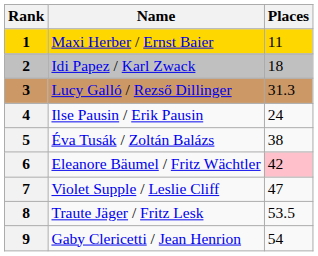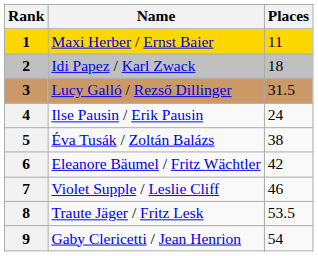 <table class="wikitable">
 <tr>
 <th>Rank</th>
 <th>Name</th>
 <th>Places</th>
 </tr>
 <tr bgcolor="gold">
 <td align="center"><strong>1</strong></td>
 <td> <a href='#'>Maxi Herber</a> / <a href='#'>Ernst Baier</a></td>
 <td>11</td>
 </tr>
 <tr bgcolor="silver">
 <td align="center"><strong>2</strong></td>
 <td> <a href='#'>Idi Papez</a> / <a href='#'>Karl Zwack</a></td>
 <td>18</td>
 </tr>
 <tr bgcolor="cc9966">
 <td align="center"><strong>3</strong></td>
 <td> <a href='#'>Lucy Galló</a> / <a href='#'>Rezső Dillinger</a></td>
-<td>31.3</td>
+<td>31.5</td>
 </tr>
 <tr>
 <th>4</th>
 <td> <a href='#'>Ilse Pausin</a> / <a href='#'>Erik Pausin</a></td>
 <td>24</td>
 </tr>
 <tr>
 <th>5</th>
 <td> <a href='#'>Éva Tusák</a> / <a href='#'>Zoltán Balázs</a></td>
 <td>38</td>
 </tr>
 <tr>
 <th>6</th>
 <td> <a href='#'>Eleanore Bäumel</a> / <a href='#'>Fritz Wächtler</a></td>
-<td style="background: pink;">42</td>
+<td>42</td>
 </tr>
 <tr>
 <th>7</th>
 <td> <a href='#'>Violet Supple</a> / <a href='#'>Leslie Cliff</a></td>
-<td>47</td>
+<td>46</td>
 </tr>
 <tr>
 <th>8</th>
 <td> <a href='#'>Traute Jäger</a> / <a href='#'>Fritz Lesk</a></td>
 <td>53.5</td>
 </tr>
 <tr>
 <th>9</th>
 <td> <a href='#'>Gaby Clericetti</a> / <a href='#'>Jean Henrion</a></td>
 <td>54</td>
 </tr>
 </table>
